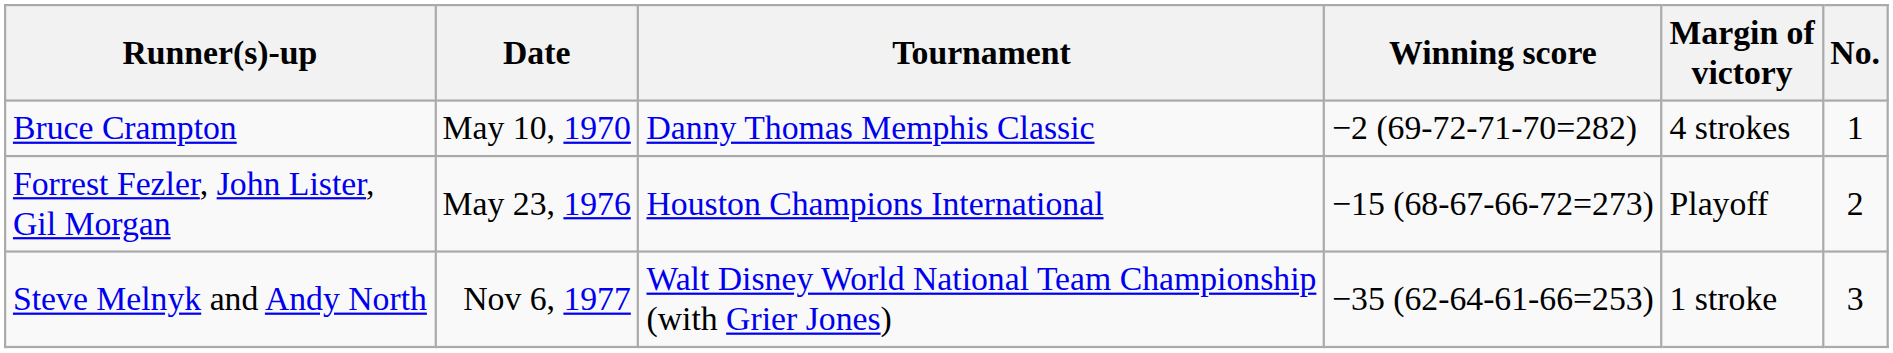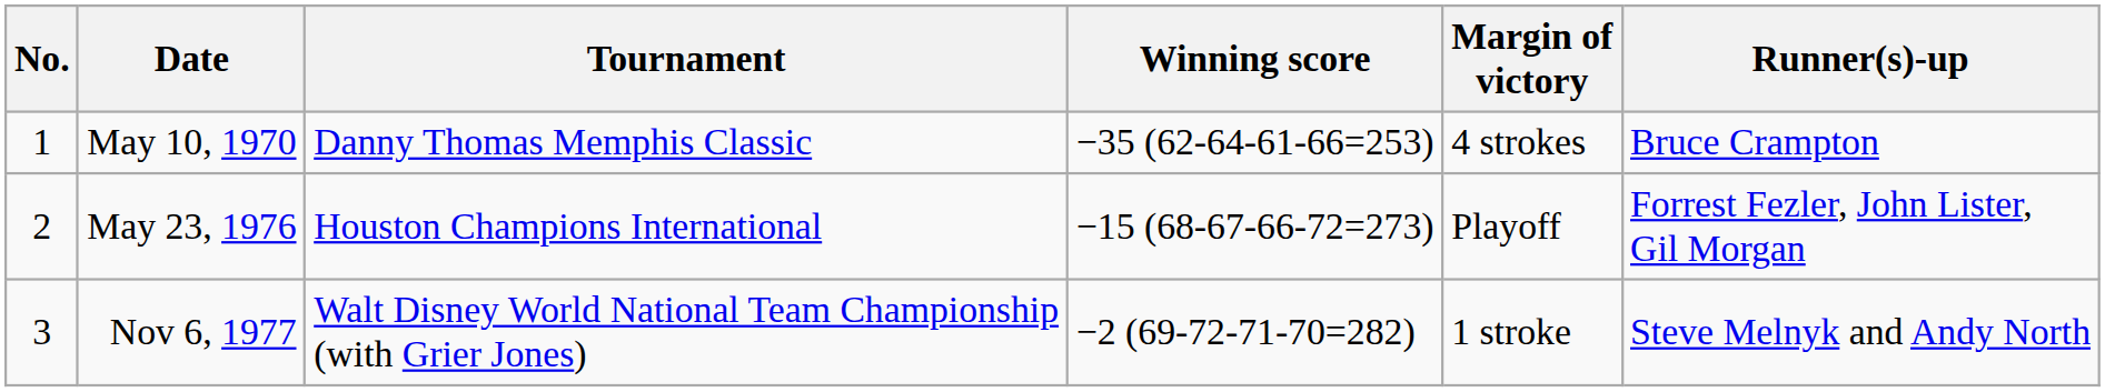 <table class="wikitable" style="font-size:95%;">
 <tr>
-<th>Runner(s)-up</th>
+<th>No.</th>
 <th>Date</th>
 <th>Tournament</th>
 <th>Winning score</th>
 <th>Margin of<br>victory</th>
-<th>No.</th>
+<th>Runner(s)-up</th>
 </tr>
 <tr>
-<td> <a href='#'>Bruce Crampton</a></td>
+<td align=center>1</td>
 <td align=right>May 10, <a href='#'>1970</a></td>
 <td><a href='#'>Danny Thomas Memphis Classic</a></td>
-<td>−2 (69-72-71-70=282)</td>
+<td>−35 (62-64-61-66=253)</td>
 <td>4 strokes</td>
-<td align=center>1</td>
+<td> <a href='#'>Bruce Crampton</a></td>
 </tr>
 <tr>
-<td> <a href='#'>Forrest Fezler</a>,  <a href='#'>John Lister</a>,<br> <a href='#'>Gil Morgan</a></td>
+<td align=center>2</td>
 <td align=right>May 23, <a href='#'>1976</a></td>
 <td><a href='#'>Houston Champions International</a></td>
 <td>−15 (68-67-66-72=273)</td>
 <td>Playoff</td>
-<td align=center>2</td>
+<td> <a href='#'>Forrest Fezler</a>,  <a href='#'>John Lister</a>,<br> <a href='#'>Gil Morgan</a></td>
 </tr>
 <tr>
-<td> <a href='#'>Steve Melnyk</a> and  <a href='#'>Andy North</a></td>
+<td align=center>3</td>
 <td align=right>Nov 6, <a href='#'>1977</a></td>
 <td><a href='#'>Walt Disney World National Team Championship</a><br>(with  <a href='#'>Grier Jones</a>)</td>
-<td>−35 (62-64-61-66=253)</td>
+<td>−2 (69-72-71-70=282)</td>
 <td>1 stroke</td>
-<td align=center>3</td>
+<td> <a href='#'>Steve Melnyk</a> and  <a href='#'>Andy North</a></td>
 </tr>
 </table>
